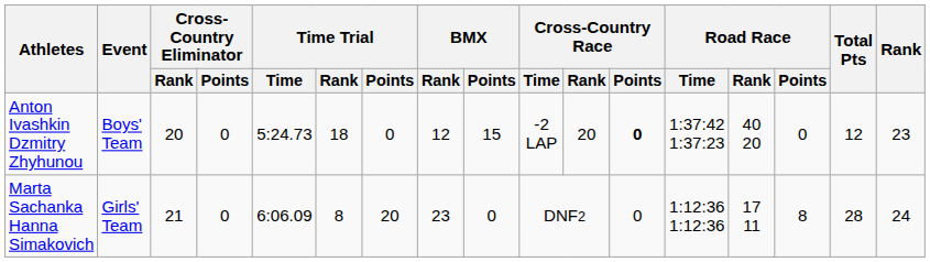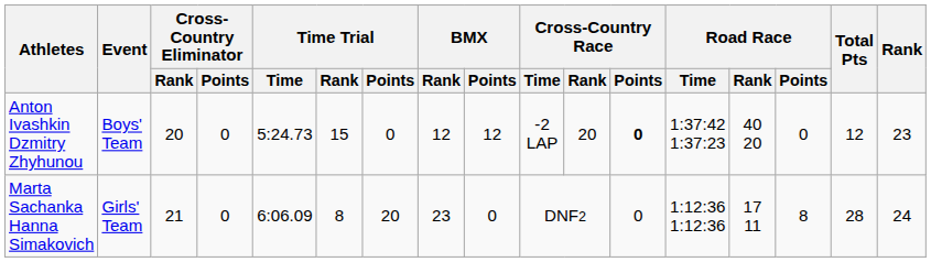 <table class="wikitable" style="font-size:90%;">
 <tr>
 <th rowspan=2>Athletes</th>
 <th rowspan=2>Event</th>
 <th colspan=2>Cross-Country<br>Eliminator</th>
 <th colspan=3>Time Trial</th>
 <th colspan=2>BMX</th>
 <th colspan=3>Cross-Country Race</th>
 <th colspan=3>Road Race</th>
 <th rowspan=2>Total Pts</th>
 <th rowspan=2>Rank</th>
 </tr>
 <tr style="font-size:95%">
 <th>Rank</th>
 <th>Points</th>
 <th>Time</th>
 <th>Rank</th>
 <th>Points</th>
 <th>Rank</th>
 <th>Points</th>
 <th>Time</th>
 <th>Rank</th>
 <th>Points</th>
 <th>Time</th>
 <th>Rank</th>
 <th>Points</th>
 </tr>
 <tr align=center>
 <td align=left><a href='#'>Anton Ivashkin</a><br><a href='#'>Dzmitry Zhyhunou</a></td>
 <td align=left><a href='#'>Boys' Team</a></td>
 <td>20</td>
 <td>0</td>
 <td>5:24.73</td>
-<td>18</td>
+<td>15</td>
 <td>0</td>
 <td>12</td>
-<td>15</td>
+<td>12</td>
 <td>-2 LAP</td>
 <td>20</td>
 <td><strong>0</strong></td>
 <td>1:37:42<br>1:37:23</td>
 <td>40<br>20</td>
 <td>0</td>
 <td>12</td>
 <td>23</td>
 </tr>
 <tr align=center>
 <td align=left><a href='#'>Marta Sachanka</a><br><a href='#'>Hanna Simakovich</a></td>
 <td align=left><a href='#'>Girls' Team</a></td>
 <td>21</td>
 <td>0</td>
 <td>6:06.09</td>
 <td>8</td>
 <td>20</td>
 <td>23</td>
 <td>0</td>
 <td colspan=2>DNF<small>2</small></td>
 <td>0</td>
 <td>1:12:36<br>1:12:36</td>
 <td>17<br>11</td>
 <td>8</td>
 <td>28</td>
 <td>24</td>
 </tr>
 </table>
